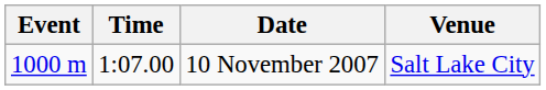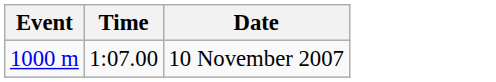 <table class='wikitable'>
 <tr>
 <th>Event</th>
 <th>Time</th>
 <th>Date</th>
-<th>Venue</th>
 </tr>
 <tr>
 <td><a href='#'>1000 m</a></td>
 <td>1:07.00</td>
 <td>10 November 2007</td>
-<td align=left><a href='#'>Salt Lake City</a></td>
 </tr>
 </table>
